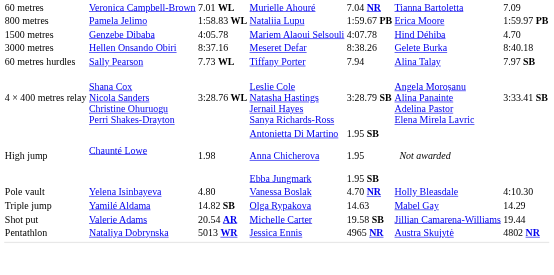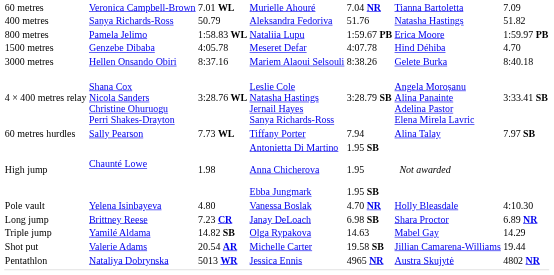 <table>
 <tr>
 <td>60 metres<br></td>
 <td><a href='#'>Veronica Campbell-Brown</a> <br><em></em></td>
 <td>7.01 <strong>WL</strong></td>
 <td><a href='#'>Murielle Ahouré</a> <br><em></em></td>
 <td>7.04 <strong><a href='#'>NR</a></strong></td>
 <td><a href='#'>Tianna Bartoletta</a> <br><em></em></td>
 <td>7.09</td>
+</tr>
+<tr>
+<td>400 metres<br></td>
+<td><a href='#'>Sanya Richards-Ross</a> <br><em></em></td>
+<td>50.79</td>
+<td><a href='#'>Aleksandra Fedoriva</a> <br><em></em></td>
+<td>51.76</td>
+<td><a href='#'>Natasha Hastings</a> <br><em></em></td>
+<td>51.82</td>
 </tr>
 <tr>
 <td>800 metres<br></td>
 <td><a href='#'>Pamela Jelimo</a> <br><em></em></td>
 <td>1:58.83 <strong>WL</strong></td>
 <td><a href='#'>Nataliia Lupu</a> <br><em></em></td>
 <td>1:59.67 <strong>PB</strong></td>
 <td><a href='#'>Erica Moore</a> <br><em></em></td>
 <td>1:59.97 <strong>PB</strong></td>
 </tr>
 <tr>
 <td>1500 metres<br></td>
 <td><a href='#'>Genzebe Dibaba</a> <br><em></em></td>
 <td>4:05.78</td>
-<td><a href='#'>Mariem Alaoui Selsouli</a> <br><em></em></td>
+<td><a href='#'>Meseret Defar</a> <br><em></em></td>
 <td>4:07.78</td>
 <td><a href='#'>Hind Déhiba</a> <br><em></em></td>
 <td>4.70</td>
 </tr>
 <tr>
 <td>3000 metres<br></td>
 <td><a href='#'>Hellen Onsando Obiri</a> <br><em></em></td>
 <td>8:37.16</td>
-<td><a href='#'>Meseret Defar</a> <br><em></em></td>
+<td><a href='#'>Mariem Alaoui Selsouli</a> <br><em></em></td>
 <td>8:38.26</td>
 <td><a href='#'>Gelete Burka</a> <br><em></em></td>
 <td>8:40.18</td>
+</tr>
+<tr>
+<td>4 × 400 metres relay<br></td>
+<td><br><a href='#'>Shana Cox</a><br><a href='#'>Nicola Sanders</a><br><a href='#'>Christine Ohuruogu</a><br><a href='#'>Perri Shakes-Drayton</a><br></td>
+<td>3:28.76 <strong>WL</strong></td>
+<td><br><a href='#'>Leslie Cole</a><br><a href='#'>Natasha Hastings</a><br><a href='#'>Jernail Hayes</a><br><a href='#'>Sanya Richards-Ross</a><br></td>
+<td>3:28.79 <strong>SB</strong></td>
+<td><br><a href='#'>Angela Moroșanu</a><br> <a href='#'>Alina Panainte</a><br><a href='#'>Adelina Pastor</a><br> <a href='#'>Elena Mirela Lavric</a><br></td>
+<td>3:33.41 <strong>SB</strong></td>
 </tr>
 <tr>
 <td>60 metres hurdles<br></td>
 <td><a href='#'>Sally Pearson</a> <br><em></em></td>
 <td>7.73 <strong>WL</strong></td>
 <td><a href='#'>Tiffany Porter</a> <br><em></em></td>
 <td>7.94</td>
 <td><a href='#'>Alina Talay</a> <br><em></em></td>
 <td>7.97 <strong>SB</strong></td>
-</tr>
-<tr>
-<td>4 × 400 metres relay<br></td>
-<td><br><a href='#'>Shana Cox</a><br><a href='#'>Nicola Sanders</a><br><a href='#'>Christine Ohuruogu</a><br><a href='#'>Perri Shakes-Drayton</a><br></td>
-<td>3:28.76 <strong>WL</strong></td>
-<td><br><a href='#'>Leslie Cole</a><br><a href='#'>Natasha Hastings</a><br><a href='#'>Jernail Hayes</a><br><a href='#'>Sanya Richards-Ross</a><br></td>
-<td>3:28.79 <strong>SB</strong></td>
-<td><br><a href='#'>Angela Moroșanu</a><br> <a href='#'>Alina Panainte</a><br><a href='#'>Adelina Pastor</a><br> <a href='#'>Elena Mirela Lavric</a><br></td>
-<td>3:33.41 <strong>SB</strong></td>
 </tr>
 <tr>
 <td>High jump<br></td>
 <td><a href='#'>Chaunté Lowe</a> <br><em></em><br></td>
 <td>1.98</td>
 <td><a href='#'>Antonietta Di Martino</a> <br><em></em><br><a href='#'>Anna Chicherova</a> <br><em></em><br>  <a href='#'>Ebba Jungmark</a> <br><em></em></td>
 <td>1.95 <strong>SB</strong><br><br>1.95<br><br>1.95 <strong>SB</strong></td>
 <td colspan=2>  <em>Not awarded</em>  </td>
 </tr>
 <tr>
 <td>Pole vault<br></td>
 <td><a href='#'>Yelena Isinbayeva</a> <br><em></em></td>
 <td>4.80</td>
 <td><a href='#'>Vanessa Boslak</a> <br><em></em></td>
 <td>4.70 <strong><a href='#'>NR</a></strong></td>
 <td><a href='#'>Holly Bleasdale</a> <br><em></em></td>
 <td>4:10.30</td>
+</tr>
+<tr>
+<td>Long jump<br></td>
+<td><a href='#'>Brittney Reese</a> <br><em></em></td>
+<td>7.23 <strong><a href='#'>CR</a></strong></td>
+<td><a href='#'>Janay DeLoach</a> <br><em></em></td>
+<td>6.98 <strong>SB</strong></td>
+<td><a href='#'>Shara Proctor</a> <br><em></em></td>
+<td>6.89 <strong><a href='#'>NR</a></strong></td>
 </tr>
 <tr>
 <td>Triple jump<br></td>
 <td><a href='#'>Yamilé Aldama</a> <br><em></em></td>
 <td>14.82 <strong>SB</strong></td>
 <td><a href='#'>Olga Rypakova</a> <br><em></em></td>
 <td>14.63</td>
 <td><a href='#'>Mabel Gay</a> <br><em></em></td>
 <td>14.29</td>
 </tr>
 <tr>
 <td>Shot put<br></td>
 <td><a href='#'>Valerie Adams</a> <br><em></em></td>
 <td>20.54 <strong><a href='#'>AR</a></strong></td>
 <td><a href='#'>Michelle Carter</a> <br><em></em></td>
 <td>19.58 <strong>SB</strong></td>
 <td><a href='#'>Jillian Camarena-Williams</a> <br><em></em></td>
 <td>19.44</td>
 </tr>
 <tr>
 <td>Pentathlon<br></td>
 <td><a href='#'>Nataliya Dobrynska</a> <br><em></em></td>
 <td>5013 <strong><a href='#'>WR</a></strong></td>
 <td><a href='#'>Jessica Ennis</a> <br><em></em></td>
 <td>4965 <strong><a href='#'>NR</a></strong></td>
 <td><a href='#'>Austra Skujytė</a> <br><em></em></td>
 <td>4802 <strong><a href='#'>NR</a></strong></td>
 </tr>
 <tr>
 </tr>
 <tr bgcolor= e8e8e8>
 <td colspan=7></td>
 </tr>
 </table>
